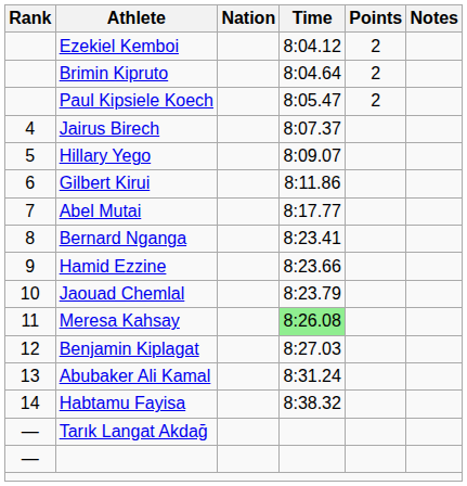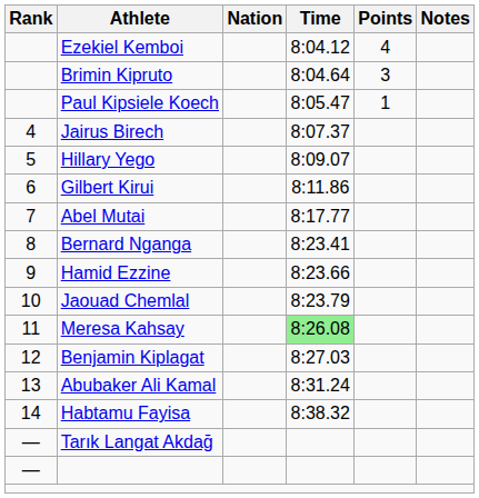 <table class="wikitable mw-datatable sortable" style="text-align:center;">
 <tr>
 <th>Rank</th>
 <th>Athlete</th>
 <th>Nation</th>
 <th>Time</th>
 <th>Points</th>
 <th>Notes</th>
 </tr>
 <tr>
 <td></td>
 <td align=left><a href='#'>Ezekiel Kemboi</a></td>
 <td align=left></td>
 <td>8:04.12</td>
-<td>2</td>
+<td>4</td>
 <td></td>
 </tr>
 <tr>
 <td></td>
 <td align=left><a href='#'>Brimin Kipruto</a></td>
 <td align=left></td>
 <td>8:04.64</td>
-<td>2</td>
+<td>3</td>
 <td></td>
 </tr>
 <tr>
 <td></td>
 <td align=left><a href='#'>Paul Kipsiele Koech</a></td>
 <td align=left></td>
 <td>8:05.47</td>
-<td>2</td>
+<td>1</td>
 <td></td>
 </tr>
 <tr>
 <td>4</td>
 <td align=left><a href='#'>Jairus Birech</a></td>
 <td align=left></td>
 <td>8:07.37</td>
 <td></td>
 <td></td>
 </tr>
 <tr>
 <td>5</td>
 <td align=left><a href='#'>Hillary Yego</a></td>
 <td align=left></td>
 <td>8:09.07</td>
 <td></td>
 <td></td>
 </tr>
 <tr>
 <td>6</td>
 <td align=left><a href='#'>Gilbert Kirui</a></td>
 <td align=left></td>
 <td>8:11.86</td>
 <td></td>
 <td></td>
 </tr>
 <tr>
 <td>7</td>
 <td align=left><a href='#'>Abel Mutai</a></td>
 <td align=left></td>
 <td>8:17.77</td>
 <td></td>
 <td></td>
 </tr>
 <tr>
 <td>8</td>
 <td align=left><a href='#'>Bernard Nganga</a></td>
 <td align=left></td>
 <td>8:23.41</td>
 <td></td>
 <td></td>
 </tr>
 <tr>
 <td>9</td>
 <td align=left><a href='#'>Hamid Ezzine</a></td>
 <td align=left></td>
 <td>8:23.66</td>
 <td></td>
 <td></td>
 </tr>
 <tr>
 <td>10</td>
 <td align=left><a href='#'>Jaouad Chemlal</a></td>
 <td align=left></td>
 <td>8:23.79</td>
 <td></td>
 <td></td>
 </tr>
 <tr>
 <td>11</td>
 <td align=left><a href='#'>Meresa Kahsay</a></td>
 <td align=left></td>
 <td style="background: lightgreen;">8:26.08</td>
 <td></td>
 <td></td>
 </tr>
 <tr>
 <td>12</td>
 <td align=left><a href='#'>Benjamin Kiplagat</a></td>
 <td align=left></td>
 <td>8:27.03</td>
 <td></td>
 <td></td>
 </tr>
 <tr>
 <td>13</td>
 <td align=left><a href='#'>Abubaker Ali Kamal</a></td>
 <td align=left></td>
 <td>8:31.24</td>
 <td></td>
 <td></td>
 </tr>
 <tr>
 <td>14</td>
 <td align=left><a href='#'>Habtamu Fayisa</a></td>
 <td align=left></td>
 <td>8:38.32</td>
 <td></td>
 <td></td>
 </tr>
 <tr>
 <td>—</td>
 <td align=left><a href='#'>Tarık Langat Akdağ</a></td>
 <td align=left></td>
 <td></td>
 <td></td>
 <td></td>
 </tr>
 <tr>
 <td>—</td>
 <td align=left></td>
 <td align=left></td>
 <td></td>
 <td></td>
 <td></td>
 </tr>
 <tr class="sortbottom">
 <td colspan=6></td>
 </tr>
 </table>
